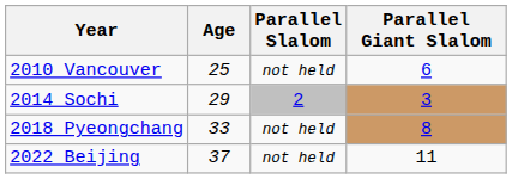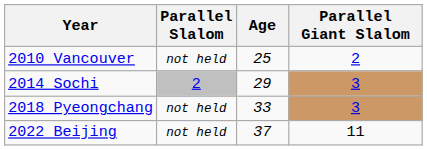 <table class=wikitable style="text-align:center">
 <tr>
 <th>  Year  </th>
+<th>Parallel<br> Slalom </th>
 <th> Age </th>
-<th>Parallel<br> Slalom </th>
 <th>Parallel<br> Giant Slalom </th>
 </tr>
 <tr>
 <td align=left> <a href='#'>2010 Vancouver</a></td>
+<td><em><small>not held</small></em></td>
 <td><em>25</em></td>
-<td><em><small>not held</small></em></td>
-<td><a href='#'>6</a></td>
+<td><a href='#'>2</a></td>
 </tr>
 <tr>
 <td align=left> <a href='#'>2014 Sochi</a></td>
+<td bgcolor="silver"><a href='#'>2</a></td>
 <td><em>29</em></td>
-<td bgcolor="silver"><a href='#'>2</a></td>
 <td bgcolor="cc9966"><a href='#'>3</a></td>
 </tr>
 <tr>
 <td align=left> <a href='#'>2018 Pyeongchang</a></td>
+<td><em><small>not held</small></em></td>
 <td><em>33</em></td>
-<td><em><small>not held</small></em></td>
-<td bgcolor="cc9966"><a href='#'>8</a></td>
+<td bgcolor="cc9966"><a href='#'>3</a></td>
 </tr>
 <tr>
 <td align=left> <a href='#'>2022 Beijing</a></td>
+<td><em><small>not held</small></em></td>
 <td><em>37</em></td>
-<td><em><small>not held</small></em></td>
 <td>11</td>
 </tr>
 </table>
